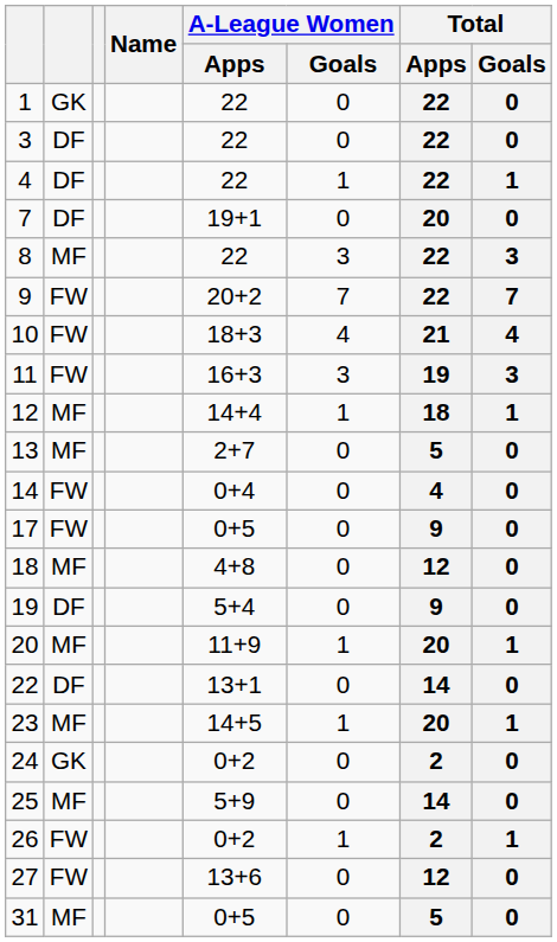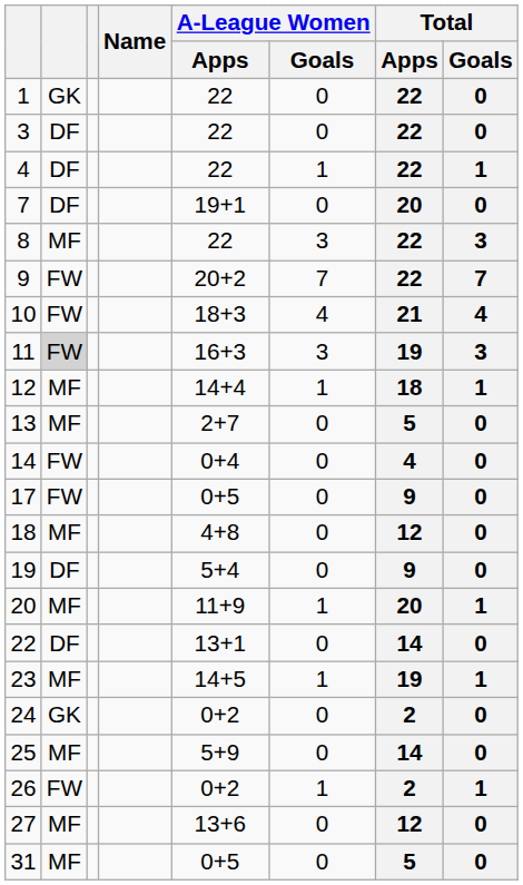 <table class="wikitable sortable" style="text-align:center;">
 <tr>
 <th rowspan="2"></th>
 <th rowspan="2"></th>
 <th rowspan="2"></th>
 <th rowspan="2">Name</th>
 <th colspan="2"><a href='#'>A-League Women</a></th>
 <th colspan="2">Total</th>
 </tr>
 <tr>
 <th>Apps</th>
 <th>Goals</th>
 <th>Apps</th>
 <th>Goals</th>
 </tr>
 <tr>
 <td>1</td>
 <td>GK</td>
 <td></td>
 <td align="left"><br></td>
 <td>22</td>
 <td>0<br></td>
 <th>22</th>
 <th>0</th>
 </tr>
 <tr>
 <td>3</td>
 <td>DF</td>
 <td></td>
 <td align="left"><br></td>
 <td>22</td>
 <td>0<br></td>
 <th>22</th>
 <th>0</th>
 </tr>
 <tr>
 <td>4</td>
 <td>DF</td>
 <td></td>
 <td align="left"><br></td>
 <td>22</td>
 <td>1<br></td>
 <th>22</th>
 <th>1</th>
 </tr>
 <tr>
 <td>7</td>
 <td>DF</td>
 <td></td>
 <td align="left"><br></td>
 <td>19+1</td>
 <td>0<br></td>
 <th>20</th>
 <th>0</th>
 </tr>
 <tr>
 <td>8</td>
 <td>MF</td>
 <td></td>
 <td align="left"><br></td>
 <td>22</td>
 <td>3<br></td>
 <th>22</th>
 <th>3</th>
 </tr>
 <tr>
 <td>9</td>
 <td>FW</td>
 <td></td>
 <td align="left"><br></td>
 <td>20+2</td>
 <td>7<br></td>
 <th>22</th>
 <th>7</th>
 </tr>
 <tr>
 <td>10</td>
 <td>FW</td>
 <td></td>
 <td align="left"><br></td>
 <td>18+3</td>
 <td>4<br></td>
 <th>21</th>
 <th>4</th>
 </tr>
 <tr>
 <td>11</td>
-<td>FW</td>
+<td style="background: lightgrey;">FW</td>
 <td></td>
 <td align="left"><br></td>
 <td>16+3</td>
 <td>3<br></td>
 <th>19</th>
 <th>3</th>
 </tr>
 <tr>
 <td>12</td>
 <td>MF</td>
 <td></td>
 <td align="left"><br></td>
 <td>14+4</td>
 <td>1<br></td>
 <th>18</th>
 <th>1</th>
 </tr>
 <tr>
 <td>13</td>
 <td>MF</td>
 <td></td>
 <td align="left"><br></td>
 <td>2+7</td>
 <td>0<br></td>
 <th>5</th>
 <th>0</th>
 </tr>
 <tr>
 <td>14</td>
 <td>FW</td>
 <td></td>
 <td align="left"><br></td>
 <td>0+4</td>
 <td>0<br></td>
 <th>4</th>
 <th>0</th>
 </tr>
 <tr>
 <td>17</td>
 <td>FW</td>
 <td></td>
 <td align="left"><br></td>
 <td>0+5</td>
 <td>0<br></td>
 <th>9</th>
 <th>0</th>
 </tr>
 <tr>
 <td>18</td>
 <td>MF</td>
 <td></td>
 <td align="left"><br></td>
 <td>4+8</td>
 <td>0<br></td>
 <th>12</th>
 <th>0</th>
 </tr>
 <tr>
 <td>19</td>
 <td>DF</td>
 <td></td>
 <td align="left"><br></td>
 <td>5+4</td>
 <td>0<br></td>
 <th>9</th>
 <th>0</th>
 </tr>
 <tr>
 <td>20</td>
 <td>MF</td>
 <td></td>
 <td align="left"><br></td>
 <td>11+9</td>
 <td>1<br></td>
 <th>20</th>
 <th>1</th>
 </tr>
 <tr>
 <td>22</td>
 <td>DF</td>
 <td></td>
 <td align="left"><br></td>
 <td>13+1</td>
 <td>0<br></td>
 <th>14</th>
 <th>0</th>
 </tr>
 <tr>
 <td>23</td>
 <td>MF</td>
 <td></td>
 <td align="left"><br></td>
 <td>14+5</td>
 <td>1<br></td>
-<th>20</th>
+<th>19</th>
 <th>1</th>
 </tr>
 <tr>
 <td>24</td>
 <td>GK</td>
 <td></td>
 <td align="left"><br></td>
 <td>0+2</td>
 <td>0<br></td>
 <th>2</th>
 <th>0</th>
 </tr>
 <tr>
 <td>25</td>
 <td>MF</td>
 <td></td>
 <td align="left"><br></td>
 <td>5+9</td>
 <td>0<br></td>
 <th>14</th>
 <th>0</th>
 </tr>
 <tr>
 <td>26</td>
 <td>FW</td>
 <td></td>
 <td align="left"><br></td>
 <td>0+2</td>
 <td>1<br></td>
 <th>2</th>
 <th>1</th>
 </tr>
 <tr>
 <td>27</td>
-<td>FW</td>
+<td>MF</td>
 <td></td>
 <td align="left"><br></td>
 <td>13+6</td>
 <td>0<br></td>
 <th>12</th>
 <th>0</th>
 </tr>
 <tr>
 <td>31</td>
 <td>MF</td>
 <td></td>
 <td align="left"><br></td>
 <td>0+5</td>
 <td>0<br></td>
 <th>5</th>
 <th>0</th>
 </tr>
 </table>
